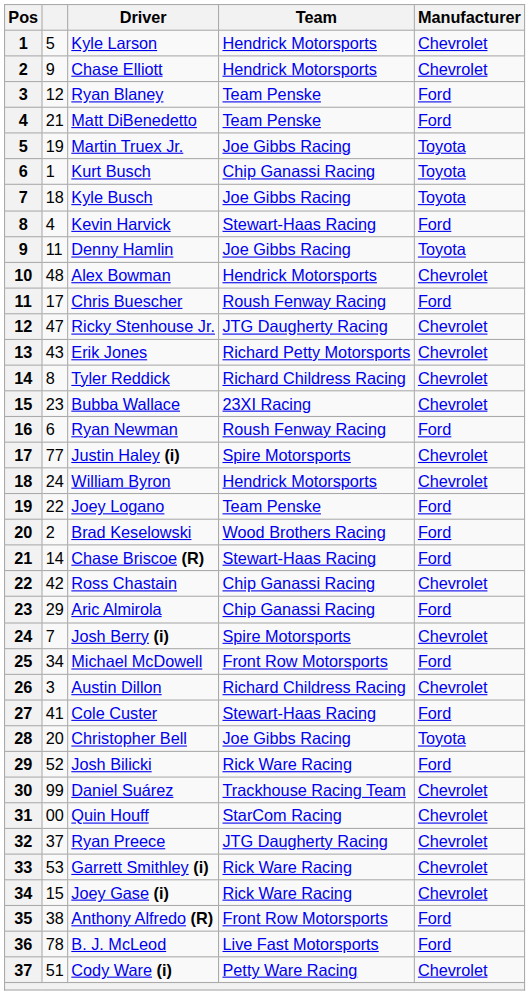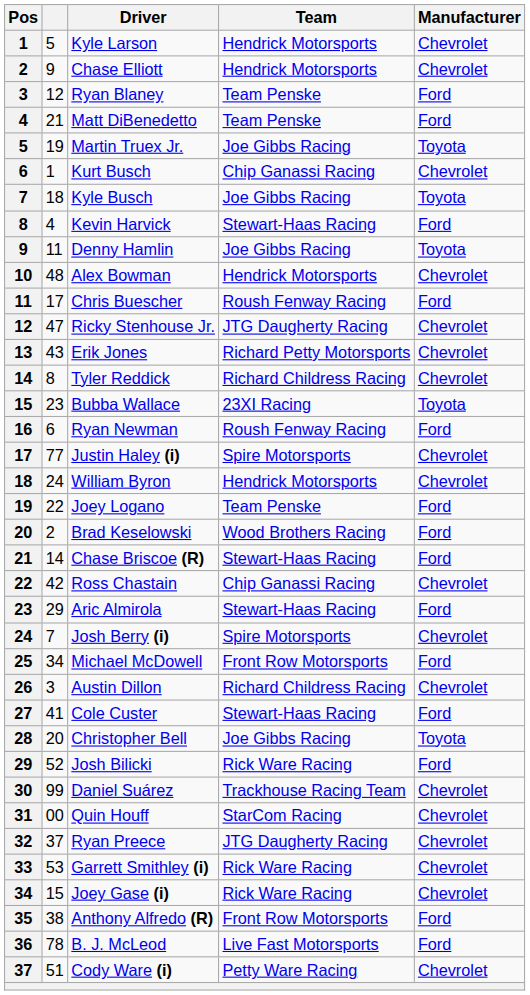 <table class="wikitable" style="font-size:95%">
 <tr>
 <th>Pos</th>
 <th></th>
 <th>Driver</th>
 <th>Team</th>
 <th>Manufacturer</th>
 </tr>
 <tr>
 <th>1</th>
 <td>5</td>
 <td><a href='#'>Kyle Larson</a></td>
 <td><a href='#'>Hendrick Motorsports</a></td>
 <td><a href='#'>Chevrolet</a></td>
 </tr>
 <tr>
 <th>2</th>
 <td>9</td>
 <td><a href='#'>Chase Elliott</a></td>
 <td><a href='#'>Hendrick Motorsports</a></td>
 <td><a href='#'>Chevrolet</a></td>
 </tr>
 <tr>
 <th>3</th>
 <td>12</td>
 <td><a href='#'>Ryan Blaney</a></td>
 <td><a href='#'>Team Penske</a></td>
 <td><a href='#'>Ford</a></td>
 </tr>
 <tr>
 <th>4</th>
 <td>21</td>
 <td><a href='#'>Matt DiBenedetto</a></td>
 <td><a href='#'>Team Penske</a></td>
 <td><a href='#'>Ford</a></td>
 </tr>
 <tr>
 <th>5</th>
 <td>19</td>
 <td><a href='#'>Martin Truex Jr.</a></td>
 <td><a href='#'>Joe Gibbs Racing</a></td>
 <td><a href='#'>Toyota</a></td>
 </tr>
 <tr>
 <th>6</th>
 <td>1</td>
 <td><a href='#'>Kurt Busch</a></td>
 <td><a href='#'>Chip Ganassi Racing</a></td>
-<td><a href='#'>Toyota</a></td>
+<td><a href='#'>Chevrolet</a></td>
 </tr>
 <tr>
 <th>7</th>
 <td>18</td>
 <td><a href='#'>Kyle Busch</a></td>
 <td><a href='#'>Joe Gibbs Racing</a></td>
 <td><a href='#'>Toyota</a></td>
 </tr>
 <tr>
 <th>8</th>
 <td>4</td>
 <td><a href='#'>Kevin Harvick</a></td>
 <td><a href='#'>Stewart-Haas Racing</a></td>
 <td><a href='#'>Ford</a></td>
 </tr>
 <tr>
 <th>9</th>
 <td>11</td>
 <td><a href='#'>Denny Hamlin</a></td>
 <td><a href='#'>Joe Gibbs Racing</a></td>
 <td><a href='#'>Toyota</a></td>
 </tr>
 <tr>
 <th>10</th>
 <td>48</td>
 <td><a href='#'>Alex Bowman</a></td>
 <td><a href='#'>Hendrick Motorsports</a></td>
 <td><a href='#'>Chevrolet</a></td>
 </tr>
 <tr>
 <th>11</th>
 <td>17</td>
 <td><a href='#'>Chris Buescher</a></td>
 <td><a href='#'>Roush Fenway Racing</a></td>
 <td><a href='#'>Ford</a></td>
 </tr>
 <tr>
 <th>12</th>
 <td>47</td>
 <td><a href='#'>Ricky Stenhouse Jr.</a></td>
 <td><a href='#'>JTG Daugherty Racing</a></td>
 <td><a href='#'>Chevrolet</a></td>
 </tr>
 <tr>
 <th>13</th>
 <td>43</td>
 <td><a href='#'>Erik Jones</a></td>
 <td><a href='#'>Richard Petty Motorsports</a></td>
 <td><a href='#'>Chevrolet</a></td>
 </tr>
 <tr>
 <th>14</th>
 <td>8</td>
 <td><a href='#'>Tyler Reddick</a></td>
 <td><a href='#'>Richard Childress Racing</a></td>
 <td><a href='#'>Chevrolet</a></td>
 </tr>
 <tr>
 <th>15</th>
 <td>23</td>
 <td><a href='#'>Bubba Wallace</a></td>
 <td><a href='#'>23XI Racing</a></td>
-<td><a href='#'>Chevrolet</a></td>
+<td><a href='#'>Toyota</a></td>
 </tr>
 <tr>
 <th>16</th>
 <td>6</td>
 <td><a href='#'>Ryan Newman</a></td>
 <td><a href='#'>Roush Fenway Racing</a></td>
 <td><a href='#'>Ford</a></td>
 </tr>
 <tr>
 <th>17</th>
 <td>77</td>
 <td><a href='#'>Justin Haley</a> <strong>(i)</strong></td>
 <td><a href='#'>Spire Motorsports</a></td>
 <td><a href='#'>Chevrolet</a></td>
 </tr>
 <tr>
 <th>18</th>
 <td>24</td>
 <td><a href='#'>William Byron</a></td>
 <td><a href='#'>Hendrick Motorsports</a></td>
 <td><a href='#'>Chevrolet</a></td>
 </tr>
 <tr>
 <th>19</th>
 <td>22</td>
 <td><a href='#'>Joey Logano</a></td>
 <td><a href='#'>Team Penske</a></td>
 <td><a href='#'>Ford</a></td>
 </tr>
 <tr>
 <th>20</th>
 <td>2</td>
 <td><a href='#'>Brad Keselowski</a></td>
 <td><a href='#'>Wood Brothers Racing</a></td>
 <td><a href='#'>Ford</a></td>
 </tr>
 <tr>
 <th>21</th>
 <td>14</td>
 <td><a href='#'>Chase Briscoe</a> <strong>(R)</strong></td>
 <td><a href='#'>Stewart-Haas Racing</a></td>
 <td><a href='#'>Ford</a></td>
 </tr>
 <tr>
 <th>22</th>
 <td>42</td>
 <td><a href='#'>Ross Chastain</a></td>
 <td><a href='#'>Chip Ganassi Racing</a></td>
 <td><a href='#'>Chevrolet</a></td>
 </tr>
 <tr>
 <th>23</th>
 <td>29</td>
 <td><a href='#'>Aric Almirola</a></td>
-<td><a href='#'>Chip Ganassi Racing</a></td>
+<td><a href='#'>Stewart-Haas Racing</a></td>
 <td><a href='#'>Ford</a></td>
 </tr>
 <tr>
 <th>24</th>
 <td>7</td>
 <td><a href='#'>Josh Berry</a> <strong>(i)</strong></td>
 <td><a href='#'>Spire Motorsports</a></td>
 <td><a href='#'>Chevrolet</a></td>
 </tr>
 <tr>
 <th>25</th>
 <td>34</td>
 <td><a href='#'>Michael McDowell</a></td>
 <td><a href='#'>Front Row Motorsports</a></td>
 <td><a href='#'>Ford</a></td>
 </tr>
 <tr>
 <th>26</th>
 <td>3</td>
 <td><a href='#'>Austin Dillon</a></td>
 <td><a href='#'>Richard Childress Racing</a></td>
 <td><a href='#'>Chevrolet</a></td>
 </tr>
 <tr>
 <th>27</th>
 <td>41</td>
 <td><a href='#'>Cole Custer</a></td>
 <td><a href='#'>Stewart-Haas Racing</a></td>
 <td><a href='#'>Ford</a></td>
 </tr>
 <tr>
 <th>28</th>
 <td>20</td>
 <td><a href='#'>Christopher Bell</a></td>
 <td><a href='#'>Joe Gibbs Racing</a></td>
 <td><a href='#'>Toyota</a></td>
 </tr>
 <tr>
 <th>29</th>
 <td>52</td>
 <td><a href='#'>Josh Bilicki</a></td>
 <td><a href='#'>Rick Ware Racing</a></td>
 <td><a href='#'>Ford</a></td>
 </tr>
 <tr>
 <th>30</th>
 <td>99</td>
 <td><a href='#'>Daniel Suárez</a></td>
 <td><a href='#'>Trackhouse Racing Team</a></td>
 <td><a href='#'>Chevrolet</a></td>
 </tr>
 <tr>
 <th>31</th>
 <td>00</td>
 <td><a href='#'>Quin Houff</a></td>
 <td><a href='#'>StarCom Racing</a></td>
 <td><a href='#'>Chevrolet</a></td>
 </tr>
 <tr>
 <th>32</th>
 <td>37</td>
 <td><a href='#'>Ryan Preece</a></td>
 <td><a href='#'>JTG Daugherty Racing</a></td>
 <td><a href='#'>Chevrolet</a></td>
 </tr>
 <tr>
 <th>33</th>
 <td>53</td>
 <td><a href='#'>Garrett Smithley</a> <strong>(i)</strong></td>
 <td><a href='#'>Rick Ware Racing</a></td>
 <td><a href='#'>Chevrolet</a></td>
 </tr>
 <tr>
 <th>34</th>
 <td>15</td>
 <td><a href='#'>Joey Gase</a> <strong>(i)</strong></td>
 <td><a href='#'>Rick Ware Racing</a></td>
 <td><a href='#'>Chevrolet</a></td>
 </tr>
 <tr>
 <th>35</th>
 <td>38</td>
 <td><a href='#'>Anthony Alfredo</a> <strong>(R)</strong></td>
 <td><a href='#'>Front Row Motorsports</a></td>
 <td><a href='#'>Ford</a></td>
 </tr>
 <tr>
 <th>36</th>
 <td>78</td>
 <td><a href='#'>B. J. McLeod</a></td>
 <td><a href='#'>Live Fast Motorsports</a></td>
 <td><a href='#'>Ford</a></td>
 </tr>
 <tr>
 <th>37</th>
 <td>51</td>
 <td><a href='#'>Cody Ware</a> <strong>(i)</strong></td>
 <td><a href='#'>Petty Ware Racing</a></td>
 <td><a href='#'>Chevrolet</a></td>
 </tr>
 <tr>
 <th colspan="7"></th>
 </tr>
 </table>
